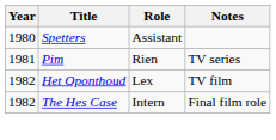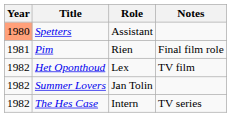 <table class="wikitable">
 <tr>
 <th>Year</th>
 <th>Title</th>
 <th>Role</th>
 <th>Notes</th>
 </tr>
 <tr>
-<td>1980</td>
+<td style="background: lightsalmon;">1980</td>
 <td><em><a href='#'>Spetters</a></em></td>
 <td>Assistant</td>
 <td></td>
 </tr>
 <tr>
 <td>1981</td>
 <td><em><a href='#'>Pim</a></em></td>
 <td>Rien</td>
-<td>TV series</td>
+<td>Final film role</td>
 </tr>
 <tr>
 <td>1982</td>
 <td><em><a href='#'>Het Oponthoud</a></em></td>
 <td>Lex</td>
 <td>TV film</td>
 </tr>
 <tr>
 <td>1982</td>
+<td><em><a href='#'>Summer Lovers</a></em></td>
+<td>Jan Tolin</td>
+<td></td>
+</tr>
+<tr>
+<td>1982</td>
 <td><em><a href='#'>The Hes Case</a></em></td>
 <td>Intern</td>
-<td>Final film role</td>
+<td>TV series</td>
 </tr>
 </table>
